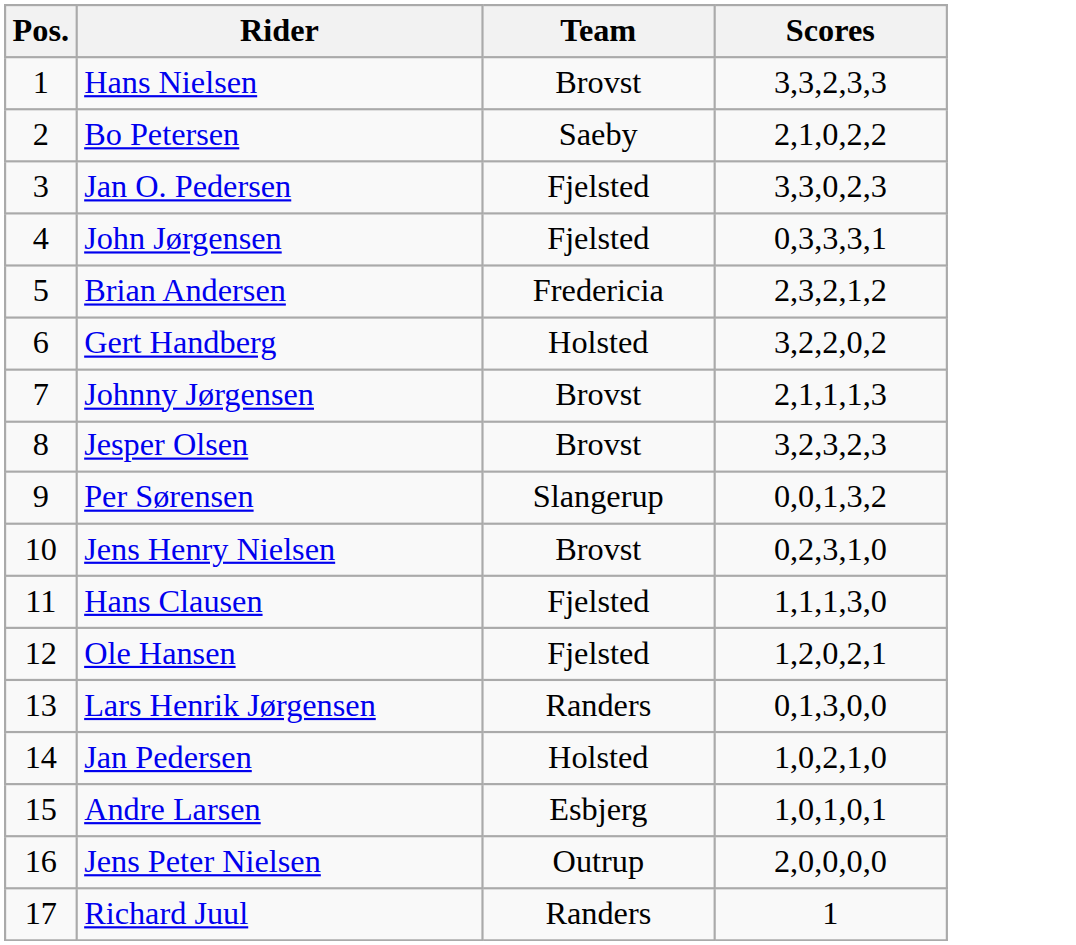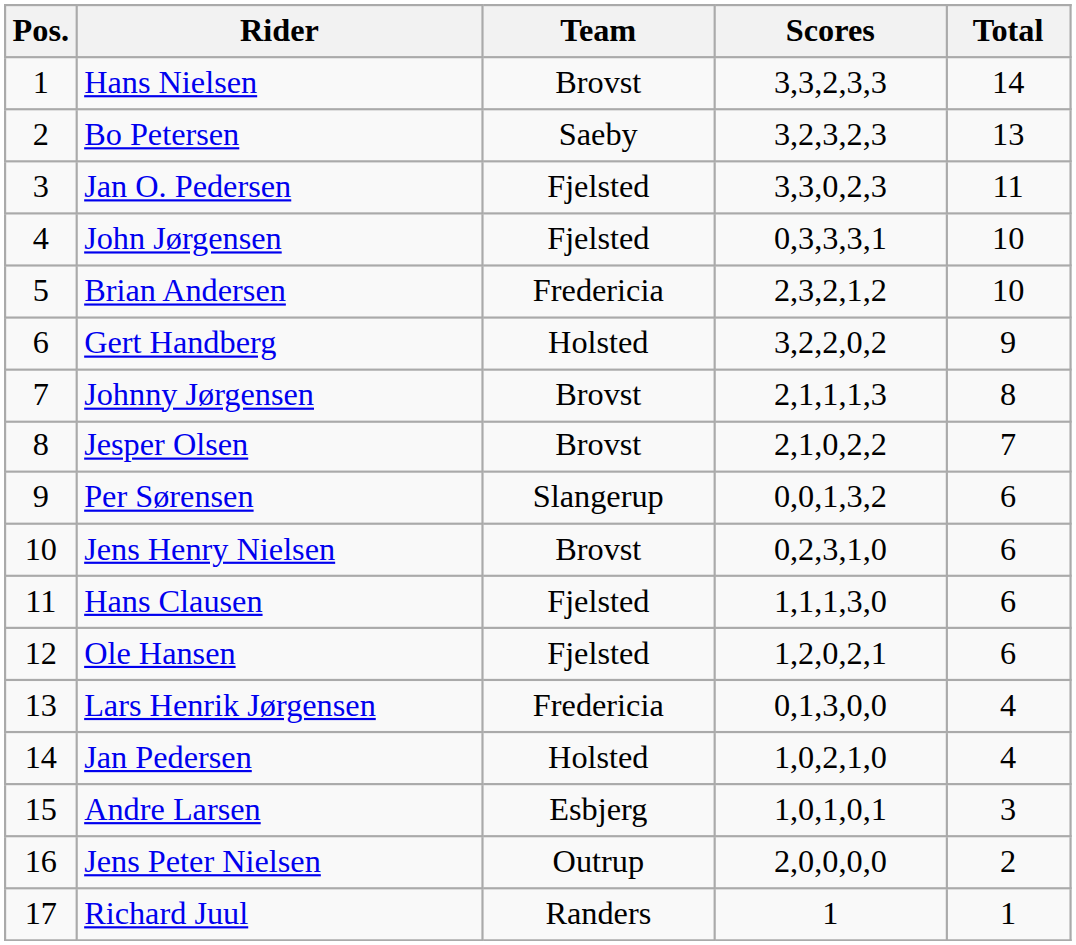 <table class=wikitable style="font-size:93%;">
 <tr>
 <th width=25px>Pos.</th>
 <th width=180px>Rider</th>
 <th width=100px>Team</th>
 <th width=100px>Scores</th>
+<th width=50px>Total</th>
 </tr>
 <tr align=center>
 <td>1</td>
 <td align=left><a href='#'>Hans Nielsen</a></td>
 <td>Brovst</td>
 <td>3,3,2,3,3</td>
+<td>14</td>
 </tr>
 <tr align=center>
 <td>2</td>
 <td align=left><a href='#'>Bo Petersen</a></td>
 <td>Saeby</td>
-<td>2,1,0,2,2</td>
+<td>3,2,3,2,3</td>
+<td>13</td>
 </tr>
 <tr align=center>
 <td>3</td>
 <td align=left><a href='#'>Jan O. Pedersen</a></td>
 <td>Fjelsted</td>
 <td>3,3,0,2,3</td>
+<td>11</td>
 </tr>
 <tr align=center>
 <td>4</td>
 <td align=left><a href='#'>John Jørgensen</a></td>
 <td>Fjelsted</td>
 <td>0,3,3,3,1</td>
+<td>10</td>
 </tr>
 <tr align=center>
 <td>5</td>
 <td align=left><a href='#'>Brian Andersen</a></td>
 <td>Fredericia</td>
 <td>2,3,2,1,2</td>
+<td>10</td>
 </tr>
 <tr align=center>
 <td>6</td>
 <td align=left><a href='#'>Gert Handberg</a></td>
 <td>Holsted</td>
 <td>3,2,2,0,2</td>
+<td>9</td>
 </tr>
 <tr align=center>
 <td>7</td>
 <td align=left><a href='#'>Johnny Jørgensen</a></td>
 <td>Brovst</td>
 <td>2,1,1,1,3</td>
+<td>8</td>
 </tr>
 <tr align=center>
 <td>8</td>
 <td align=left><a href='#'>Jesper Olsen</a></td>
 <td>Brovst</td>
-<td>3,2,3,2,3</td>
+<td>2,1,0,2,2</td>
+<td>7</td>
 </tr>
 <tr align=center>
 <td>9</td>
 <td align=left><a href='#'>Per Sørensen</a></td>
 <td>Slangerup</td>
 <td>0,0,1,3,2</td>
+<td>6</td>
 </tr>
 <tr align=center>
 <td>10</td>
 <td align=left><a href='#'>Jens Henry Nielsen</a></td>
 <td>Brovst</td>
 <td>0,2,3,1,0</td>
+<td>6</td>
 </tr>
 <tr align=center>
 <td>11</td>
 <td align=left><a href='#'>Hans Clausen</a></td>
 <td>Fjelsted</td>
 <td>1,1,1,3,0</td>
+<td>6</td>
 </tr>
 <tr align=center>
 <td>12</td>
 <td align=left><a href='#'>Ole Hansen</a></td>
 <td>Fjelsted</td>
 <td>1,2,0,2,1</td>
+<td>6</td>
 </tr>
 <tr align=center>
 <td>13</td>
 <td align=left><a href='#'>Lars Henrik Jørgensen</a></td>
-<td>Randers</td>
+<td>Fredericia</td>
 <td>0,1,3,0,0</td>
+<td>4</td>
 </tr>
 <tr align=center>
 <td>14</td>
 <td align=left><a href='#'>Jan Pedersen</a></td>
 <td>Holsted</td>
 <td>1,0,2,1,0</td>
+<td>4</td>
 </tr>
 <tr align=center>
 <td>15</td>
 <td align=left><a href='#'>Andre Larsen</a></td>
 <td>Esbjerg</td>
 <td>1,0,1,0,1</td>
+<td>3</td>
 </tr>
 <tr align=center>
 <td>16</td>
 <td align=left><a href='#'>Jens Peter Nielsen</a></td>
 <td>Outrup</td>
 <td>2,0,0,0,0</td>
+<td>2</td>
 </tr>
 <tr align=center>
 <td>17</td>
 <td align=left><a href='#'>Richard Juul</a></td>
 <td>Randers</td>
 <td>1</td>
+<td>1</td>
 </tr>
 </table>
